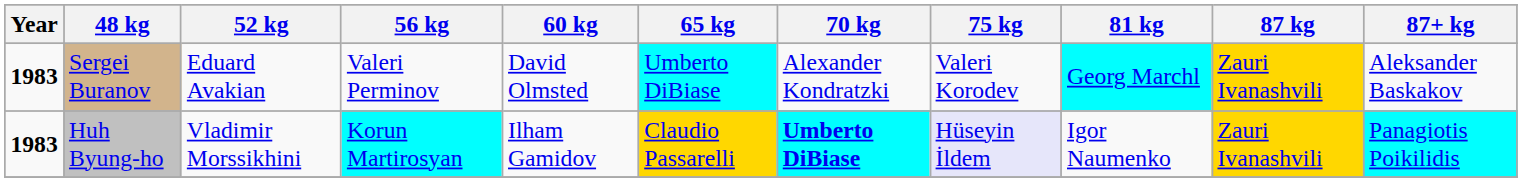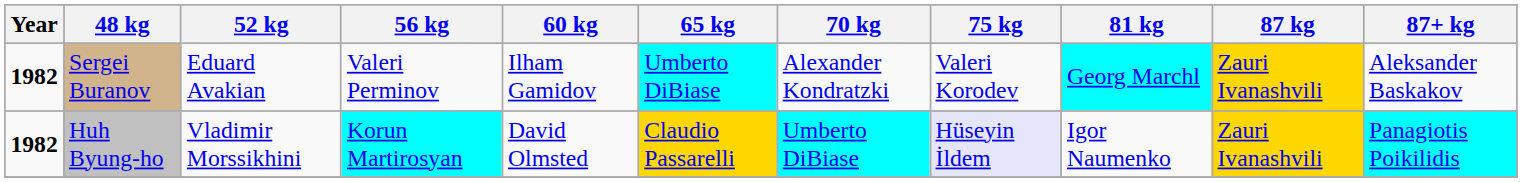 <table class="wikitable sortable"  style="font-size: 85%">
 <tr>
 <th>Year</th>
 <th width=200><a href='#'>48 kg</a></th>
 <th width=275><a href='#'>52 kg</a></th>
 <th width=275><a href='#'>56 kg</a></th>
 <th width=275><a href='#'>60 kg</a></th>
 <th width=275><a href='#'>65 kg</a></th>
 <th width=275><a href='#'>70 kg</a></th>
 <th width=275><a href='#'>75 kg</a></th>
 <th width=275><a href='#'>81 kg</a></th>
 <th width=275><a href='#'>87 kg</a></th>
 <th width=275><a href='#'>87+ kg</a></th>
 </tr>
 <tr>
-<td><strong>1983</strong></td>
+<td><strong>1982</strong></td>
 <td bgcolor=#D2B48C> <a href='#'>Sergei Buranov</a></td>
 <td> <a href='#'>Eduard Avakian</a></td>
 <td> <a href='#'>Valeri Perminov</a></td>
-<td> <a href='#'>David Olmsted</a></td>
+<td> <a href='#'>Ilham Gamidov</a></td>
 <td bgcolor="aqua"> <a href='#'>Umberto DiBiase</a></td>
 <td> <a href='#'>Alexander Kondratzki</a></td>
 <td> <a href='#'>Valeri Korodev</a></td>
 <td bgcolor="aqua"> <a href='#'>Georg Marchl</a></td>
 <td bgcolor="gold"> <a href='#'>Zauri Ivanashvili</a></td>
 <td> <a href='#'>Aleksander Baskakov</a></td>
 </tr>
 <tr>
-<td><strong>1983</strong></td>
+<td><strong>1982</strong></td>
 <td bgcolor="Silver"> <a href='#'>Huh Byung-ho</a></td>
 <td> <a href='#'>Vladimir Morssikhini</a></td>
 <td bgcolor="aqua"> <a href='#'>Korun Martirosyan</a></td>
-<td> <a href='#'>Ilham Gamidov</a></td>
+<td> <a href='#'>David Olmsted</a></td>
 <td bgcolor="gold"> <a href='#'>Claudio Passarelli</a></td>
-<td bgcolor="aqua"><strong> <a href='#'>Umberto DiBiase</a></strong></td>
+<td bgcolor="aqua"> <a href='#'>Umberto DiBiase</a></td>
 <td style="background: lavender;"> <a href='#'>Hüseyin İldem</a></td>
 <td> <a href='#'>Igor Naumenko</a></td>
 <td bgcolor="gold"> <a href='#'>Zauri Ivanashvili</a></td>
 <td bgcolor="aqua"> <a href='#'>Panagiotis Poikilidis</a></td>
 </tr>
 <tr>
 </tr>
 </table>
